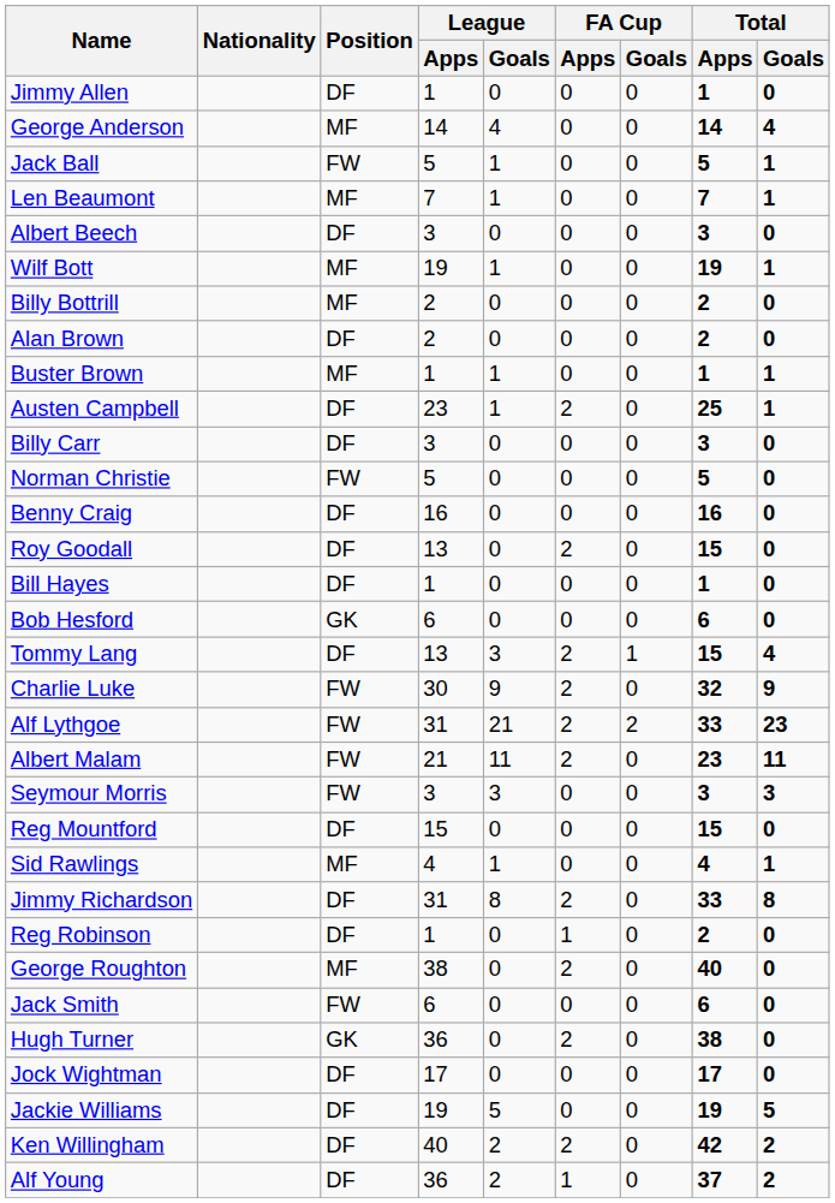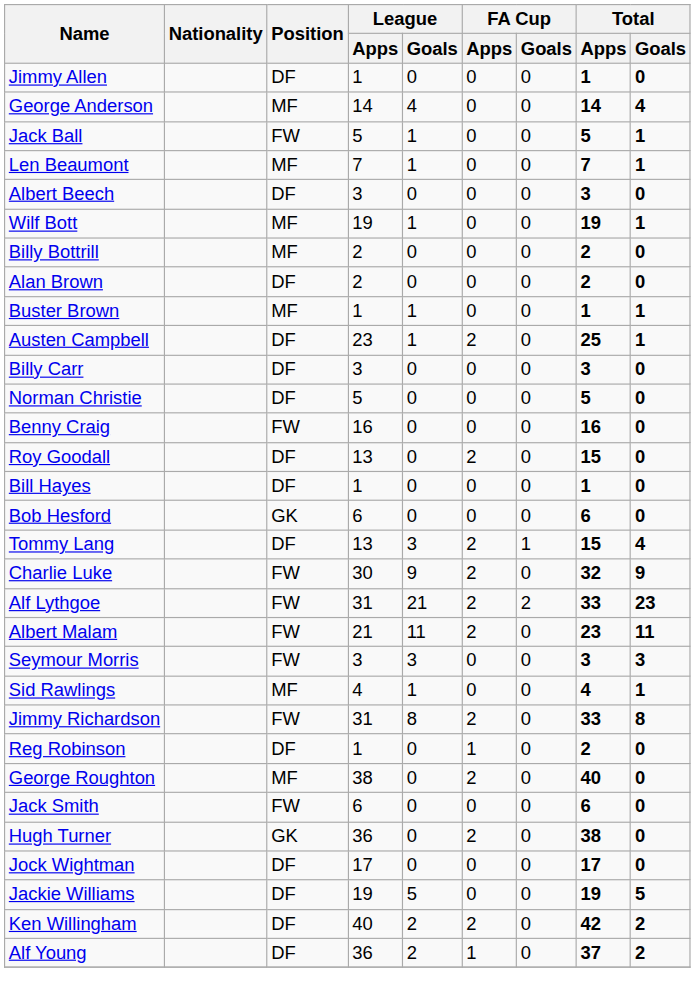 <table class="wikitable sortable">
 <tr>
 <th scope=col rowspan=2>Name</th>
 <th scope=col rowspan=2>Nationality</th>
 <th scope=col rowspan=2>Position</th>
 <th colspan=2>League</th>
 <th colspan=2>FA Cup</th>
 <th colspan=2>Total</th>
 </tr>
 <tr>
 <th>Apps</th>
 <th>Goals</th>
 <th>Apps</th>
 <th>Goals</th>
 <th>Apps</th>
 <th>Goals</th>
 </tr>
 <tr>
 <td><a href='#'>Jimmy Allen</a></td>
 <td></td>
 <td>DF</td>
 <td>1</td>
 <td>0</td>
 <td>0</td>
 <td>0</td>
 <td><strong>1</strong></td>
 <td><strong>0</strong></td>
 </tr>
 <tr>
 <td><a href='#'>George Anderson</a></td>
 <td></td>
 <td>MF</td>
 <td>14</td>
 <td>4</td>
 <td>0</td>
 <td>0</td>
 <td><strong>14</strong></td>
 <td><strong>4</strong></td>
 </tr>
 <tr>
 <td><a href='#'>Jack Ball</a></td>
 <td></td>
 <td>FW</td>
 <td>5</td>
 <td>1</td>
 <td>0</td>
 <td>0</td>
 <td><strong>5</strong></td>
 <td><strong>1</strong></td>
 </tr>
 <tr>
 <td><a href='#'>Len Beaumont</a></td>
 <td></td>
 <td>MF</td>
 <td>7</td>
 <td>1</td>
 <td>0</td>
 <td>0</td>
 <td><strong>7</strong></td>
 <td><strong>1</strong></td>
 </tr>
 <tr>
 <td><a href='#'>Albert Beech</a></td>
 <td></td>
 <td>DF</td>
 <td>3</td>
 <td>0</td>
 <td>0</td>
 <td>0</td>
 <td><strong>3</strong></td>
 <td><strong>0</strong></td>
 </tr>
 <tr>
 <td><a href='#'>Wilf Bott</a></td>
 <td></td>
 <td>MF</td>
 <td>19</td>
 <td>1</td>
 <td>0</td>
 <td>0</td>
 <td><strong>19</strong></td>
 <td><strong>1</strong></td>
 </tr>
 <tr>
 <td><a href='#'>Billy Bottrill</a></td>
 <td></td>
 <td>MF</td>
 <td>2</td>
 <td>0</td>
 <td>0</td>
 <td>0</td>
 <td><strong>2</strong></td>
 <td><strong>0</strong></td>
 </tr>
 <tr>
 <td><a href='#'>Alan Brown</a></td>
 <td></td>
 <td>DF</td>
 <td>2</td>
 <td>0</td>
 <td>0</td>
 <td>0</td>
 <td><strong>2</strong></td>
 <td><strong>0</strong></td>
 </tr>
 <tr>
 <td><a href='#'>Buster Brown</a></td>
 <td></td>
 <td>MF</td>
 <td>1</td>
 <td>1</td>
 <td>0</td>
 <td>0</td>
 <td><strong>1</strong></td>
 <td><strong>1</strong></td>
 </tr>
 <tr>
 <td><a href='#'>Austen Campbell</a></td>
 <td></td>
 <td>DF</td>
 <td>23</td>
 <td>1</td>
 <td>2</td>
 <td>0</td>
 <td><strong>25</strong></td>
 <td><strong>1</strong></td>
 </tr>
 <tr>
 <td><a href='#'>Billy Carr</a></td>
 <td></td>
 <td>DF</td>
 <td>3</td>
 <td>0</td>
 <td>0</td>
 <td>0</td>
 <td><strong>3</strong></td>
 <td><strong>0</strong></td>
 </tr>
 <tr>
 <td><a href='#'>Norman Christie</a></td>
 <td></td>
-<td>FW</td>
+<td>DF</td>
 <td>5</td>
 <td>0</td>
 <td>0</td>
 <td>0</td>
 <td><strong>5</strong></td>
 <td><strong>0</strong></td>
 </tr>
 <tr>
 <td><a href='#'>Benny Craig</a></td>
 <td></td>
-<td>DF</td>
+<td>FW</td>
 <td>16</td>
 <td>0</td>
 <td>0</td>
 <td>0</td>
 <td><strong>16</strong></td>
 <td><strong>0</strong></td>
 </tr>
 <tr>
 <td><a href='#'>Roy Goodall</a></td>
 <td></td>
 <td>DF</td>
 <td>13</td>
 <td>0</td>
 <td>2</td>
 <td>0</td>
 <td><strong>15</strong></td>
 <td><strong>0</strong></td>
 </tr>
 <tr>
 <td><a href='#'>Bill Hayes</a></td>
 <td></td>
 <td>DF</td>
 <td>1</td>
 <td>0</td>
 <td>0</td>
 <td>0</td>
 <td><strong>1</strong></td>
 <td><strong>0</strong></td>
 </tr>
 <tr>
 <td><a href='#'>Bob Hesford</a></td>
 <td></td>
 <td>GK</td>
 <td>6</td>
 <td>0</td>
 <td>0</td>
 <td>0</td>
 <td><strong>6</strong></td>
 <td><strong>0</strong></td>
 </tr>
 <tr>
 <td><a href='#'>Tommy Lang</a></td>
 <td></td>
 <td>DF</td>
 <td>13</td>
 <td>3</td>
 <td>2</td>
 <td>1</td>
 <td><strong>15</strong></td>
 <td><strong>4</strong></td>
 </tr>
 <tr>
 <td><a href='#'>Charlie Luke</a></td>
 <td></td>
 <td>FW</td>
 <td>30</td>
 <td>9</td>
 <td>2</td>
 <td>0</td>
 <td><strong>32</strong></td>
 <td><strong>9</strong></td>
 </tr>
 <tr>
 <td><a href='#'>Alf Lythgoe</a></td>
 <td></td>
 <td>FW</td>
 <td>31</td>
 <td>21</td>
 <td>2</td>
 <td>2</td>
 <td><strong>33</strong></td>
 <td><strong>23</strong></td>
 </tr>
 <tr>
 <td><a href='#'>Albert Malam</a></td>
 <td></td>
 <td>FW</td>
 <td>21</td>
 <td>11</td>
 <td>2</td>
 <td>0</td>
 <td><strong>23</strong></td>
 <td><strong>11</strong></td>
 </tr>
 <tr>
 <td><a href='#'>Seymour Morris</a></td>
 <td></td>
 <td>FW</td>
 <td>3</td>
 <td>3</td>
 <td>0</td>
 <td>0</td>
 <td><strong>3</strong></td>
 <td><strong>3</strong></td>
 </tr>
 <tr>
-<td><a href='#'>Reg Mountford</a></td>
-<td></td>
-<td>DF</td>
-<td>15</td>
-<td>0</td>
-<td>0</td>
-<td>0</td>
-<td><strong>15</strong></td>
-<td><strong>0</strong></td>
-</tr>
-<tr>
 <td><a href='#'>Sid Rawlings</a></td>
 <td></td>
 <td>MF</td>
 <td>4</td>
 <td>1</td>
 <td>0</td>
 <td>0</td>
 <td><strong>4</strong></td>
 <td><strong>1</strong></td>
 </tr>
 <tr>
 <td><a href='#'>Jimmy Richardson</a></td>
 <td></td>
-<td>DF</td>
+<td>FW</td>
 <td>31</td>
 <td>8</td>
 <td>2</td>
 <td>0</td>
 <td><strong>33</strong></td>
 <td><strong>8</strong></td>
 </tr>
 <tr>
 <td><a href='#'>Reg Robinson</a></td>
 <td></td>
 <td>DF</td>
 <td>1</td>
 <td>0</td>
 <td>1</td>
 <td>0</td>
 <td><strong>2</strong></td>
 <td><strong>0</strong></td>
 </tr>
 <tr>
 <td><a href='#'>George Roughton</a></td>
 <td></td>
 <td>MF</td>
 <td>38</td>
 <td>0</td>
 <td>2</td>
 <td>0</td>
 <td><strong>40</strong></td>
 <td><strong>0</strong></td>
 </tr>
 <tr>
 <td><a href='#'>Jack Smith</a></td>
 <td></td>
 <td>FW</td>
 <td>6</td>
 <td>0</td>
 <td>0</td>
 <td>0</td>
 <td><strong>6</strong></td>
 <td><strong>0</strong></td>
 </tr>
 <tr>
 <td><a href='#'>Hugh Turner</a></td>
 <td></td>
 <td>GK</td>
 <td>36</td>
 <td>0</td>
 <td>2</td>
 <td>0</td>
 <td><strong>38</strong></td>
 <td><strong>0</strong></td>
 </tr>
 <tr>
 <td><a href='#'>Jock Wightman</a></td>
 <td></td>
 <td>DF</td>
 <td>17</td>
 <td>0</td>
 <td>0</td>
 <td>0</td>
 <td><strong>17</strong></td>
 <td><strong>0</strong></td>
 </tr>
 <tr>
 <td><a href='#'>Jackie Williams</a></td>
 <td></td>
 <td>DF</td>
 <td>19</td>
 <td>5</td>
 <td>0</td>
 <td>0</td>
 <td><strong>19</strong></td>
 <td><strong>5</strong></td>
 </tr>
 <tr>
 <td><a href='#'>Ken Willingham</a></td>
 <td></td>
 <td>DF</td>
 <td>40</td>
 <td>2</td>
 <td>2</td>
 <td>0</td>
 <td><strong>42</strong></td>
 <td><strong>2</strong></td>
 </tr>
 <tr>
 <td><a href='#'>Alf Young</a></td>
 <td></td>
 <td>DF</td>
 <td>36</td>
 <td>2</td>
 <td>1</td>
 <td>0</td>
 <td><strong>37</strong></td>
 <td><strong>2</strong></td>
 </tr>
 <tr>
 </tr>
 </table>
